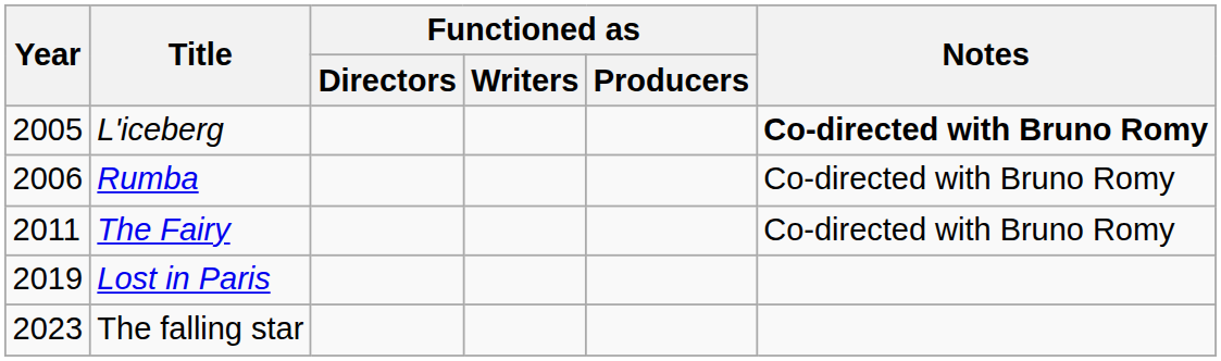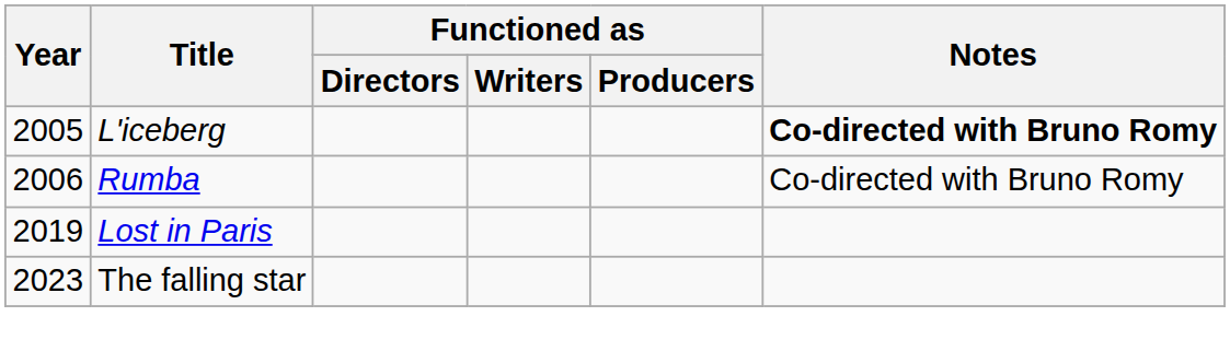 <table class="wikitable">
 <tr>
 <th rowspan="2">Year</th>
 <th rowspan="2">Title</th>
 <th colspan="3">Functioned as</th>
 <th rowspan="2">Notes</th>
 </tr>
 <tr>
 <th>Directors</th>
 <th>Writers</th>
 <th>Producers</th>
 </tr>
 <tr>
 <td>2005</td>
 <td><em>L'iceberg</em></td>
 <td></td>
 <td></td>
 <td></td>
 <td><strong>Co-directed with Bruno Romy</strong></td>
 </tr>
 <tr>
 <td>2006</td>
 <td><em><a href='#'>Rumba</a></em></td>
 <td></td>
 <td></td>
 <td></td>
 <td>Co-directed with Bruno Romy</td>
 </tr>
 <tr>
-<td>2011</td>
-<td><em><a href='#'>The Fairy</a></em></td>
-<td></td>
-<td></td>
-<td></td>
-<td>Co-directed with Bruno Romy</td>
-</tr>
-<tr>
 <td>2019</td>
 <td><em><a href='#'>Lost in Paris</a></em></td>
 <td></td>
 <td></td>
 <td></td>
 <td></td>
 </tr>
 <tr>
 <td>2023</td>
 <td The Falling Star>The falling star</td>
 <td></td>
 <td></td>
 <td></td>
 </tr>
 </table>
